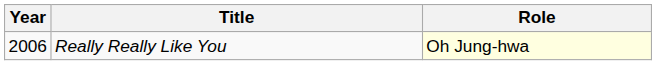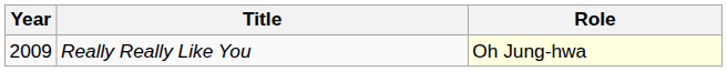 <table class="wikitable" style="width:600px">
 <tr>
 <th width=10>Year</th>
 <th>Title</th>
 <th>Role</th>
 </tr>
 <tr>
-<td>2006</td>
+<td>2009</td>
 <td><em>Really Really Like You</em></td>
 <td style="background: lightyellow;">Oh Jung-hwa</td>
 </tr>
 </table>
